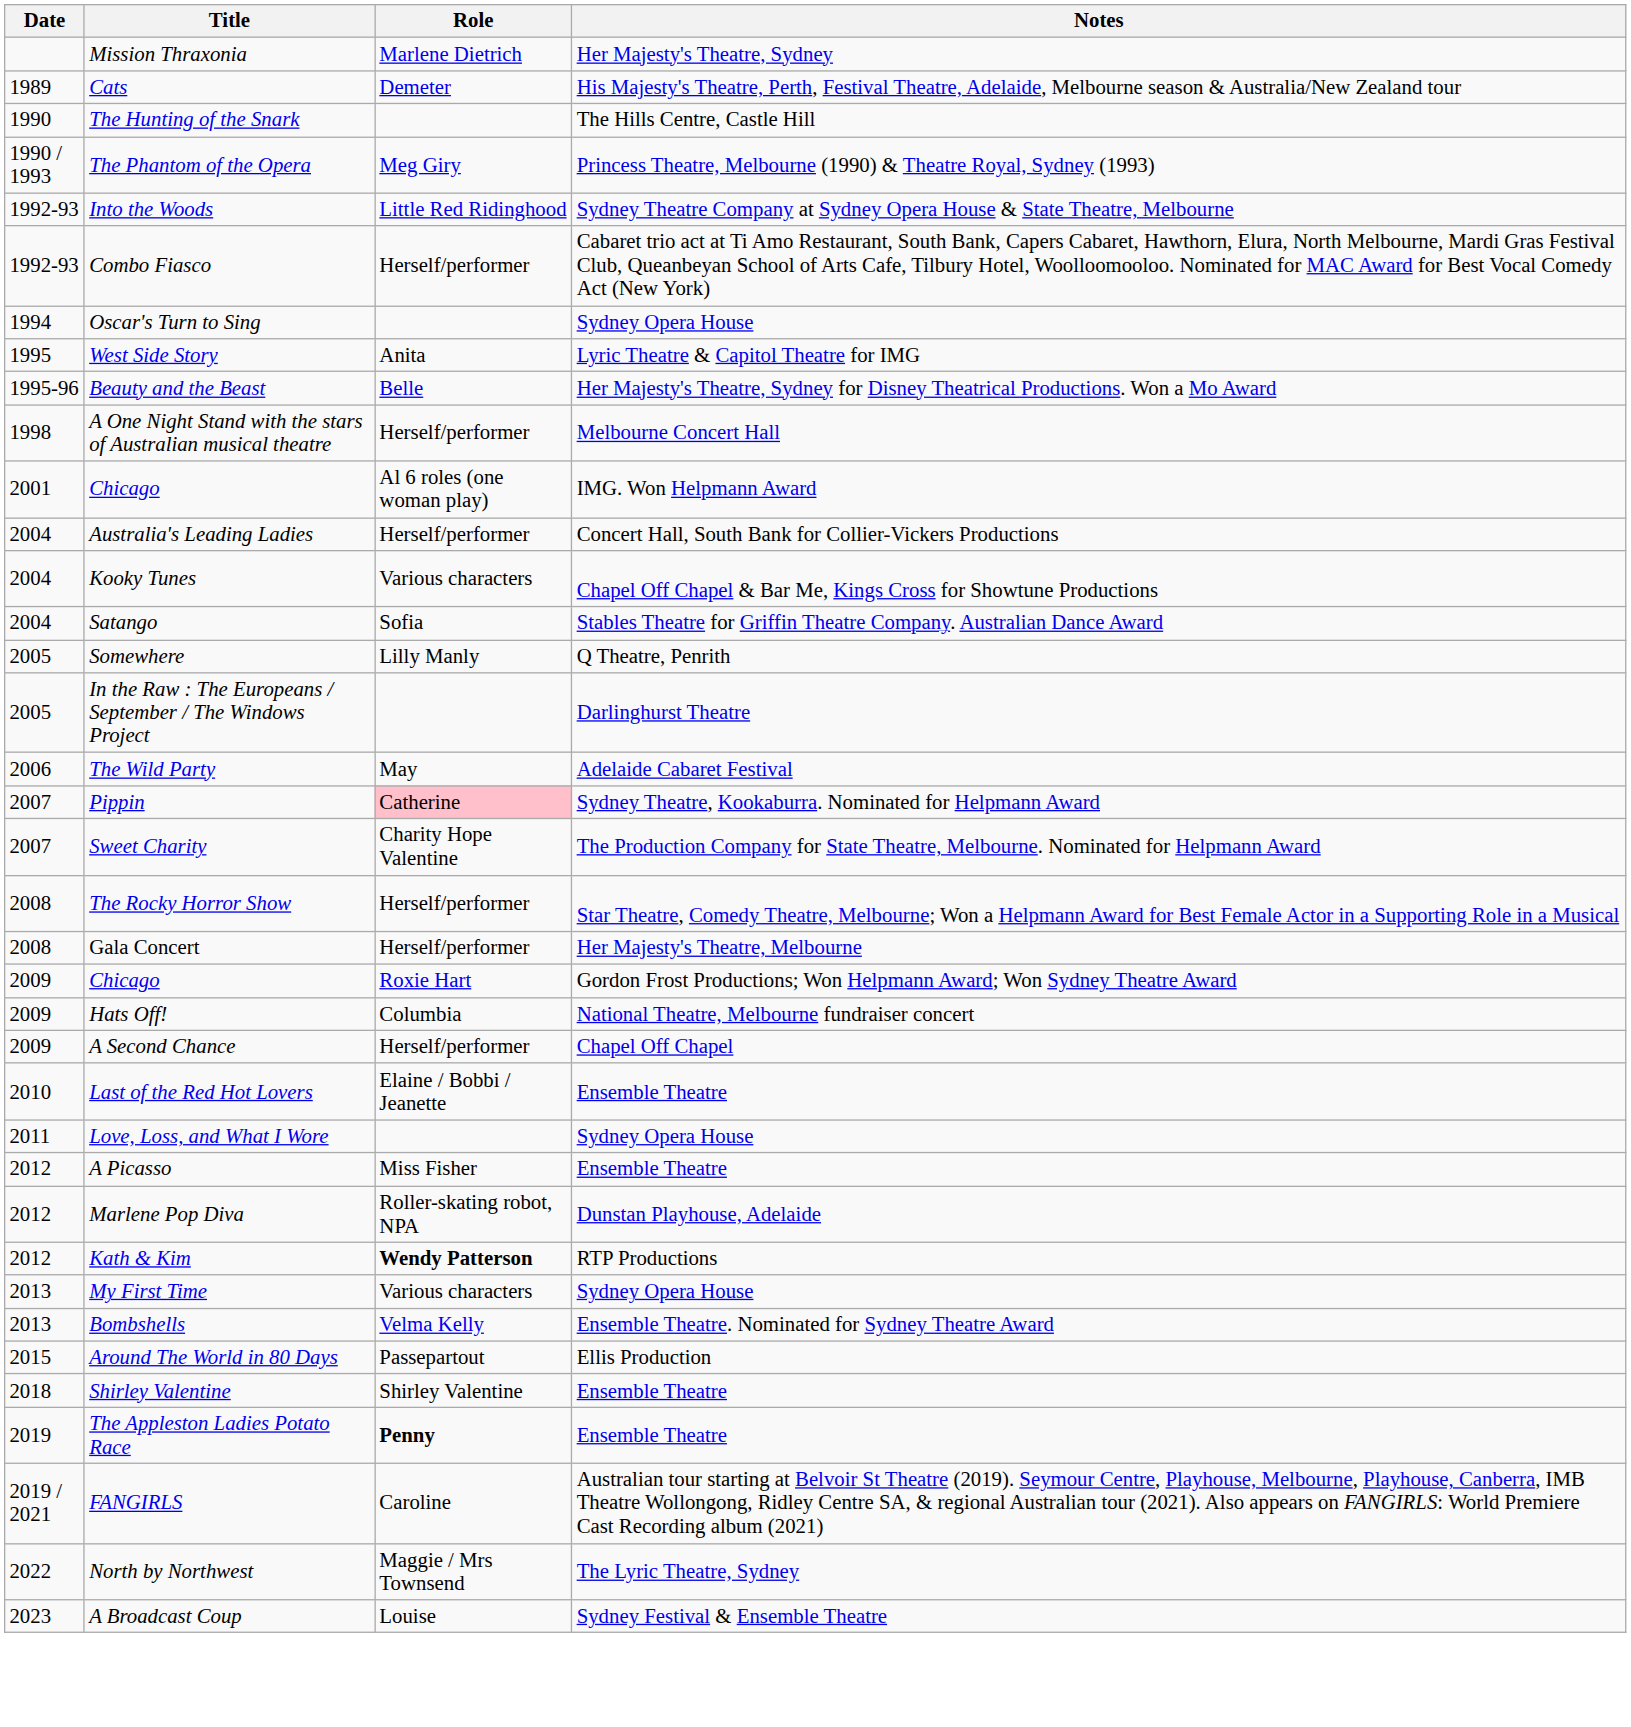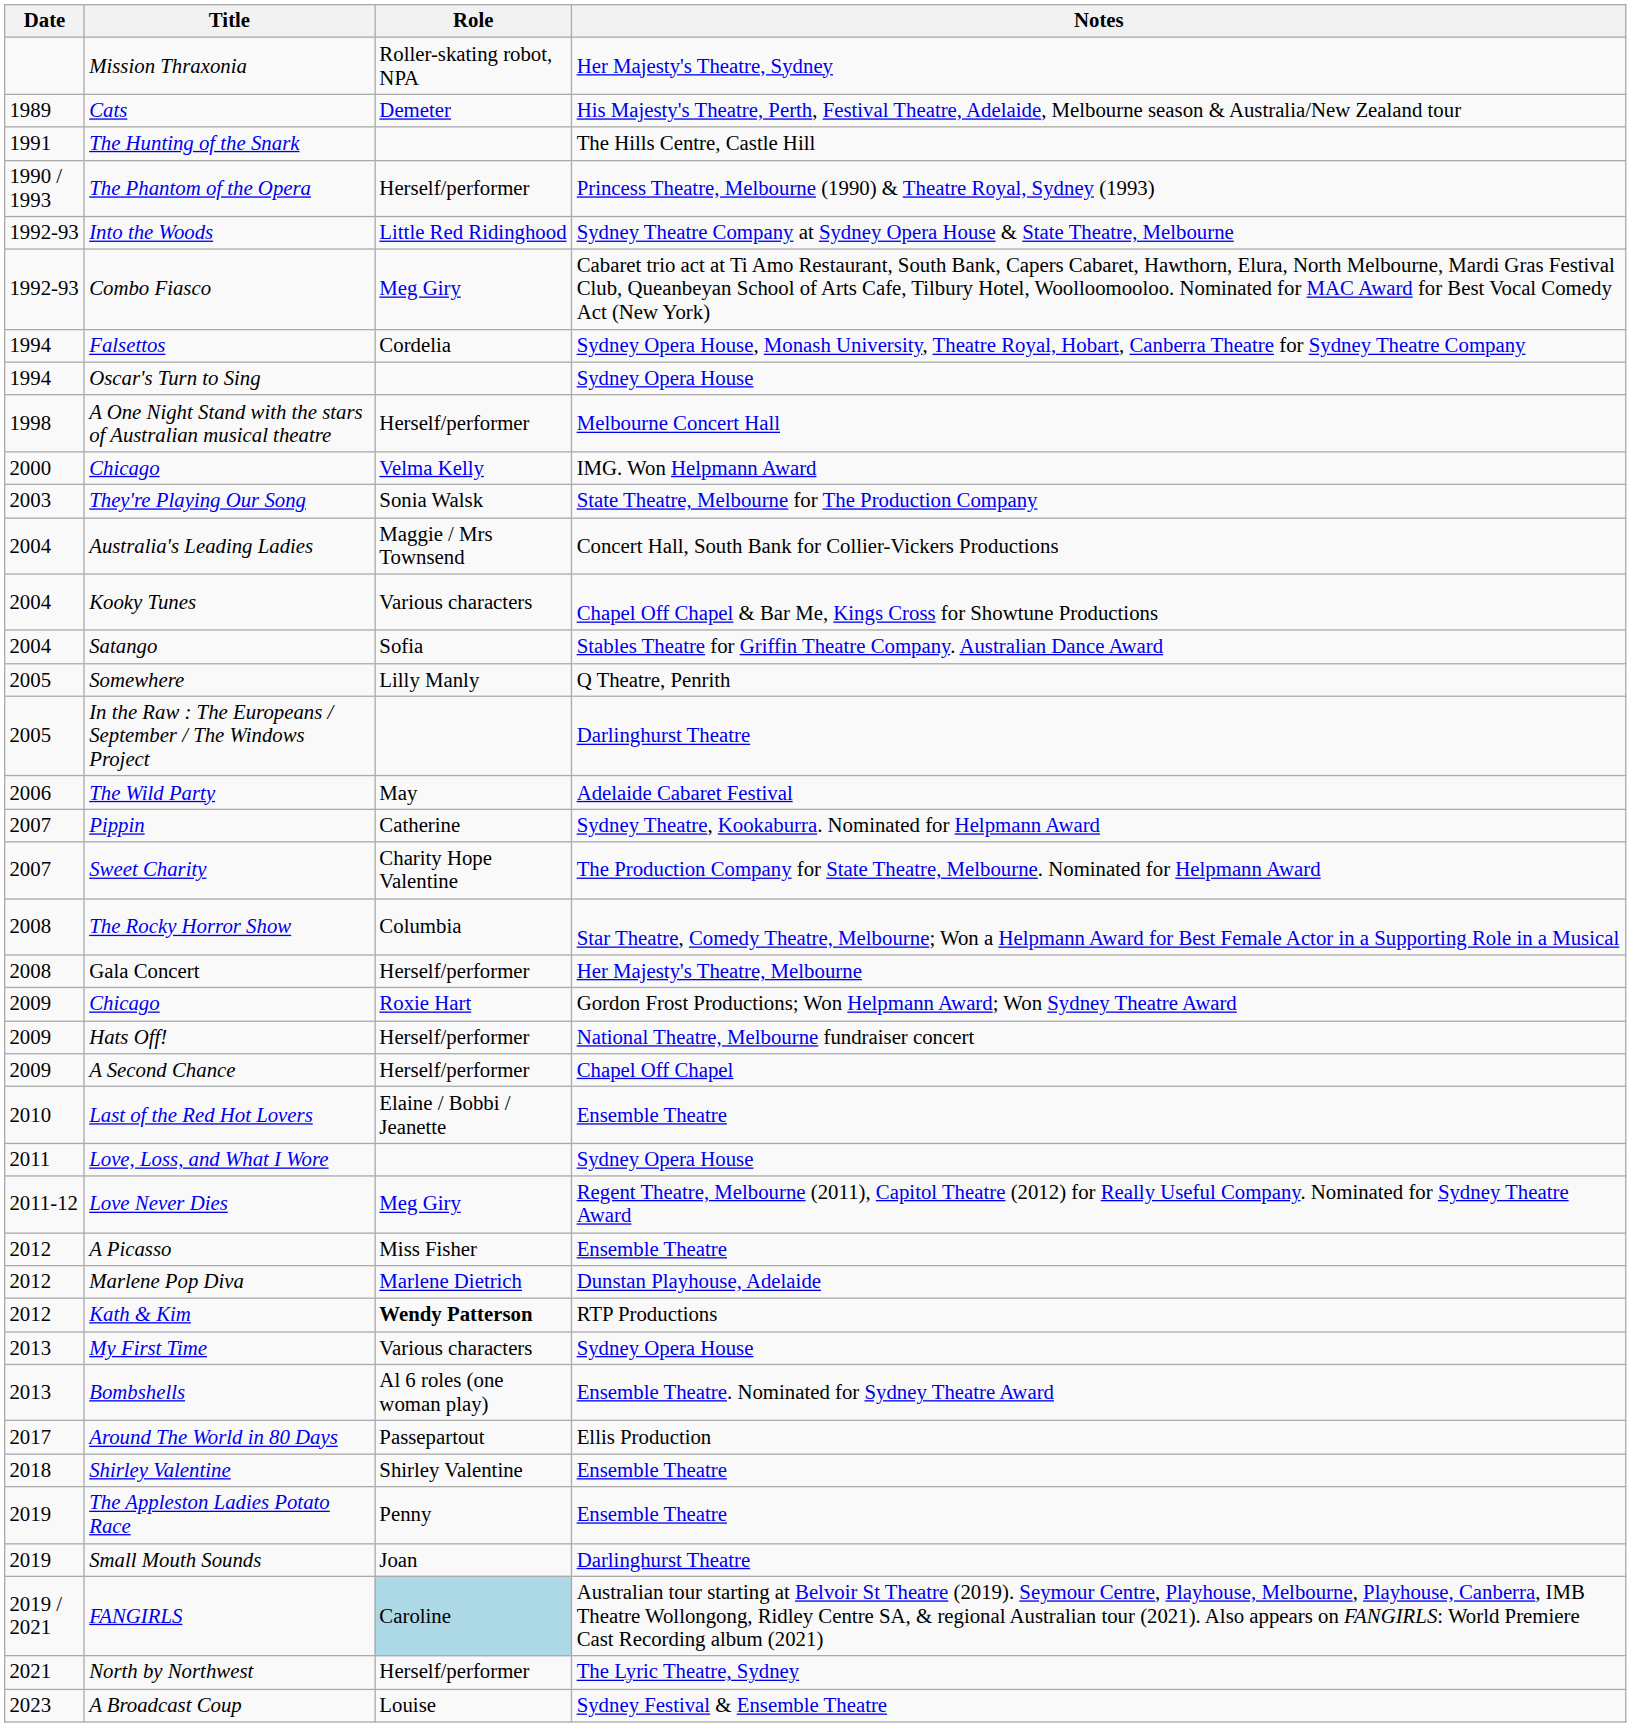 <table class="wikitable">
 <tr>
 <th>Date</th>
 <th>Title</th>
 <th>Role</th>
 <th>Notes</th>
 </tr>
 <tr>
 <td></td>
 <td><em>Mission Thraxonia</em></td>
-<td><a href='#'>Marlene Dietrich</a></td>
+<td>Roller-skating robot, NPA</td>
 <td><a href='#'>Her Majesty's Theatre, Sydney</a></td>
 </tr>
 <tr>
 <td>1989</td>
 <td><em><a href='#'>Cats</a></em></td>
 <td><a href='#'>Demeter</a></td>
 <td><a href='#'>His Majesty's Theatre, Perth</a>, <a href='#'>Festival Theatre, Adelaide</a>, Melbourne season & Australia/New Zealand tour</td>
 </tr>
 <tr>
-<td>1990</td>
+<td>1991</td>
 <td><em><a href='#'>The Hunting of the Snark</a></em></td>
 <td></td>
 <td>The Hills Centre, Castle Hill</td>
 </tr>
 <tr>
 <td>1990 / 1993</td>
 <td><em><a href='#'>The Phantom of the Opera</a></em></td>
-<td><a href='#'>Meg Giry</a></td>
+<td>Herself/performer</td>
 <td><a href='#'>Princess Theatre, Melbourne</a> (1990) & <a href='#'>Theatre Royal, Sydney</a> (1993)</td>
 </tr>
 <tr>
 <td>1992-93</td>
 <td><em><a href='#'>Into the Woods</a></em></td>
 <td><a href='#'>Little Red Ridinghood</a></td>
 <td><a href='#'>Sydney Theatre Company</a> at <a href='#'>Sydney Opera House</a> & <a href='#'>State Theatre, Melbourne</a></td>
 </tr>
 <tr>
 <td>1992-93</td>
 <td><em>Combo Fiasco</em></td>
-<td>Herself/performer</td>
+<td><a href='#'>Meg Giry</a></td>
 <td>Cabaret trio act at Ti Amo Restaurant, South Bank, Capers Cabaret, Hawthorn, Elura, North Melbourne, Mardi Gras Festival Club, Queanbeyan School of Arts Cafe, Tilbury Hotel, Woolloomooloo. Nominated for <a href='#'>MAC Award</a> for Best Vocal Comedy Act (New York)</td>
+</tr>
+<tr>
+<td>1994</td>
+<td><em><a href='#'>Falsettos</a></em></td>
+<td>Cordelia</td>
+<td><a href='#'>Sydney Opera House</a>, <a href='#'>Monash University</a>, <a href='#'>Theatre Royal, Hobart</a>, <a href='#'>Canberra Theatre</a> for <a href='#'>Sydney Theatre Company</a></td>
 </tr>
 <tr>
 <td>1994</td>
 <td><em>Oscar's Turn to Sing</em></td>
 <td></td>
 <td><a href='#'>Sydney Opera House</a></td>
 </tr>
 <tr>
-<td>1995</td>
-<td><em><a href='#'>West Side Story</a></em></td>
-<td>Anita</td>
-<td><a href='#'>Lyric Theatre</a> & <a href='#'>Capitol Theatre</a> for IMG</td>
-</tr>
-<tr>
-<td>1995-96</td>
-<td><em><a href='#'>Beauty and the Beast</a></em></td>
-<td><a href='#'>Belle</a></td>
-<td><a href='#'>Her Majesty's Theatre, Sydney</a> for <a href='#'>Disney Theatrical Productions</a>. Won a <a href='#'>Mo Award</a></td>
-</tr>
-<tr>
 <td>1998</td>
 <td><em>A One Night Stand with the stars of Australian musical theatre</em></td>
 <td>Herself/performer</td>
 <td><a href='#'>Melbourne Concert Hall</a></td>
 </tr>
 <tr>
-<td>2001</td>
+<td>2000</td>
 <td><em><a href='#'>Chicago</a></em></td>
-<td>Al 6 roles (one woman play)</td>
+<td><a href='#'>Velma Kelly</a></td>
 <td>IMG. Won <a href='#'>Helpmann Award</a></td>
+</tr>
+<tr>
+<td>2003</td>
+<td><em><a href='#'>They're Playing Our Song</a></em></td>
+<td>Sonia Walsk</td>
+<td><a href='#'>State Theatre, Melbourne</a> for <a href='#'>The Production Company</a></td>
 </tr>
 <tr>
 <td>2004</td>
 <td><em>Australia's Leading Ladies</em></td>
-<td>Herself/performer</td>
+<td>Maggie / Mrs Townsend</td>
 <td>Concert Hall, South Bank for Collier-Vickers Productions</td>
 </tr>
 <tr>
 <td>2004</td>
 <td><em>Kooky Tunes</em></td>
 <td>Various characters</td>
 <td><br><a href='#'>Chapel Off Chapel</a> & Bar Me, <a href='#'>Kings Cross</a> for Showtune Productions</td>
 </tr>
 <tr>
 <td>2004</td>
 <td><em>Satango</em></td>
 <td>Sofia</td>
 <td><a href='#'>Stables Theatre</a> for <a href='#'>Griffin Theatre Company</a>. <a href='#'>Australian Dance Award</a></td>
 </tr>
 <tr>
 <td>2005</td>
 <td><em>Somewhere</em></td>
 <td>Lilly Manly</td>
 <td>Q Theatre, Penrith</td>
 </tr>
 <tr>
 <td>2005</td>
 <td><em>In the Raw : The Europeans / September / The Windows Project</em></td>
 <td></td>
 <td><a href='#'>Darlinghurst Theatre</a></td>
 </tr>
 <tr>
 <td>2006</td>
 <td><em><a href='#'>The Wild Party</a></em></td>
 <td>May</td>
 <td><a href='#'>Adelaide Cabaret Festival</a></td>
 </tr>
 <tr>
 <td>2007</td>
 <td><em><a href='#'>Pippin</a></em></td>
-<td style="background: pink;">Catherine</td>
+<td>Catherine</td>
 <td><a href='#'>Sydney Theatre</a>, <a href='#'>Kookaburra</a>. Nominated for <a href='#'>Helpmann Award</a></td>
 </tr>
 <tr>
 <td>2007</td>
 <td><em><a href='#'>Sweet Charity</a></em></td>
 <td>Charity Hope Valentine</td>
 <td><a href='#'>The Production Company</a> for <a href='#'>State Theatre, Melbourne</a>. Nominated for <a href='#'>Helpmann Award</a></td>
 </tr>
 <tr>
 <td>2008</td>
 <td><em><a href='#'>The Rocky Horror Show</a></em></td>
-<td>Herself/performer</td>
+<td>Columbia</td>
 <td><br><a href='#'>Star Theatre</a>, <a href='#'>Comedy Theatre, Melbourne</a>; Won a <a href='#'>Helpmann Award for Best Female Actor in a Supporting Role in a Musical</a></td>
 </tr>
 <tr>
 <td>2008</td>
 <td>Gala Concert</td>
 <td>Herself/performer</td>
 <td><a href='#'>Her Majesty's Theatre, Melbourne</a></td>
 </tr>
 <tr>
 <td>2009</td>
 <td><em><a href='#'>Chicago</a></em></td>
 <td><a href='#'>Roxie Hart</a></td>
 <td>Gordon Frost Productions; Won <a href='#'>Helpmann Award</a>; Won <a href='#'>Sydney Theatre Award</a></td>
 </tr>
 <tr>
 <td>2009</td>
 <td><em>Hats Off!</em></td>
-<td>Columbia</td>
+<td>Herself/performer</td>
 <td><a href='#'>National Theatre, Melbourne</a> fundraiser concert</td>
 </tr>
 <tr>
 <td>2009</td>
 <td><em>A Second Chance</em></td>
 <td>Herself/performer</td>
 <td><a href='#'>Chapel Off Chapel</a></td>
 </tr>
 <tr>
 <td>2010</td>
 <td><em><a href='#'>Last of the Red Hot Lovers</a></em></td>
 <td>Elaine / Bobbi / Jeanette</td>
 <td><a href='#'>Ensemble Theatre</a></td>
 </tr>
 <tr>
 <td>2011</td>
 <td><em><a href='#'>Love, Loss, and What I Wore</a></em></td>
 <td></td>
 <td><a href='#'>Sydney Opera House</a></td>
 </tr>
 <tr>
+<td>2011-12</td>
+<td><em><a href='#'>Love Never Dies</a></em></td>
+<td><a href='#'>Meg Giry</a></td>
+<td><a href='#'>Regent Theatre, Melbourne</a> (2011), <a href='#'>Capitol Theatre</a> (2012) for <a href='#'>Really Useful Company</a>. Nominated for <a href='#'>Sydney Theatre Award</a></td>
+</tr>
+<tr>
 <td>2012</td>
 <td><em>A Picasso</em></td>
 <td>Miss Fisher</td>
 <td><a href='#'>Ensemble Theatre</a></td>
 </tr>
 <tr>
 <td>2012</td>
 <td><em>Marlene Pop Diva</em></td>
-<td>Roller-skating robot, NPA</td>
+<td><a href='#'>Marlene Dietrich</a></td>
 <td><a href='#'>Dunstan Playhouse, Adelaide</a></td>
 </tr>
 <tr>
 <td>2012</td>
 <td><em><a href='#'>Kath & Kim</a></em></td>
 <td><strong>Wendy Patterson</strong></td>
 <td>RTP Productions</td>
 </tr>
 <tr>
 <td>2013</td>
 <td><em><a href='#'>My First Time</a></em></td>
 <td>Various characters</td>
 <td><a href='#'>Sydney Opera House</a></td>
 </tr>
 <tr>
 <td>2013</td>
 <td><em><a href='#'>Bombshells</a></em></td>
-<td><a href='#'>Velma Kelly</a></td>
+<td>Al 6 roles (one woman play)</td>
 <td><a href='#'>Ensemble Theatre</a>. Nominated for <a href='#'>Sydney Theatre Award</a></td>
 </tr>
 <tr>
-<td>2015</td>
+<td>2017</td>
 <td><em><a href='#'>Around The World in 80 Days</a></em></td>
 <td>Passepartout</td>
 <td>Ellis Production</td>
 </tr>
 <tr>
 <td>2018</td>
 <td><em><a href='#'>Shirley Valentine</a></em></td>
 <td>Shirley Valentine</td>
 <td><a href='#'>Ensemble Theatre</a></td>
 </tr>
 <tr>
 <td>2019</td>
 <td><em><a href='#'>The Appleston Ladies Potato Race</a></em></td>
-<td><strong>Penny</strong></td>
+<td>Penny</td>
 <td><a href='#'>Ensemble Theatre</a></td>
+</tr>
+<tr>
+<td>2019</td>
+<td><em>Small Mouth Sounds</em></td>
+<td>Joan</td>
+<td><a href='#'>Darlinghurst Theatre</a></td>
 </tr>
 <tr>
 <td>2019 / 2021</td>
 <td><em><a href='#'>FANGIRLS</a></em></td>
-<td>Caroline</td>
+<td style="background: lightblue;">Caroline</td>
 <td>Australian tour starting at <a href='#'>Belvoir St Theatre</a> (2019). <a href='#'>Seymour Centre</a>, <a href='#'>Playhouse, Melbourne</a>, <a href='#'>Playhouse, Canberra</a>, IMB Theatre Wollongong, Ridley Centre SA, & regional Australian tour (2021). Also appears on <em>FANGIRLS</em>: World Premiere Cast Recording album (2021)</td>
 </tr>
 <tr>
-<td>2022</td>
+<td>2021</td>
 <td><em>North by Northwest</em></td>
-<td>Maggie / Mrs Townsend</td>
+<td>Herself/performer</td>
 <td><a href='#'>The Lyric Theatre, Sydney</a></td>
 </tr>
 <tr>
 <td>2023</td>
 <td><em>A Broadcast Coup</em></td>
 <td>Louise</td>
 <td><a href='#'>Sydney Festival</a> & <a href='#'>Ensemble Theatre</a></td>
 </tr>
 </table>
